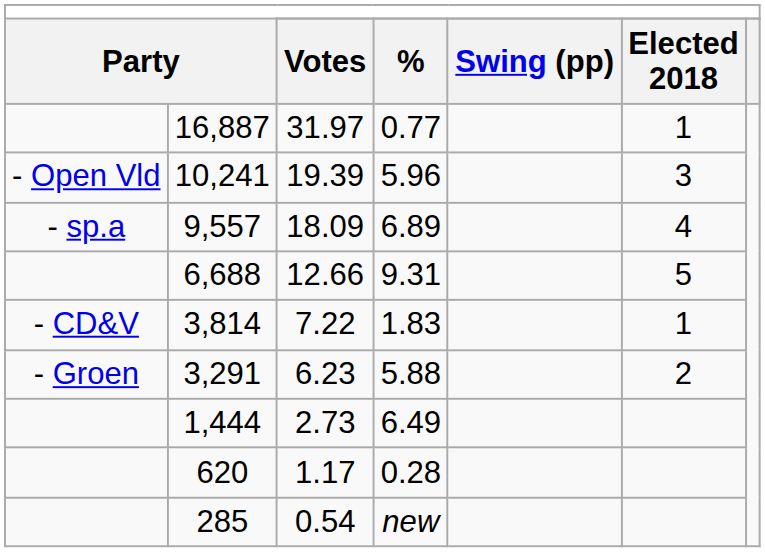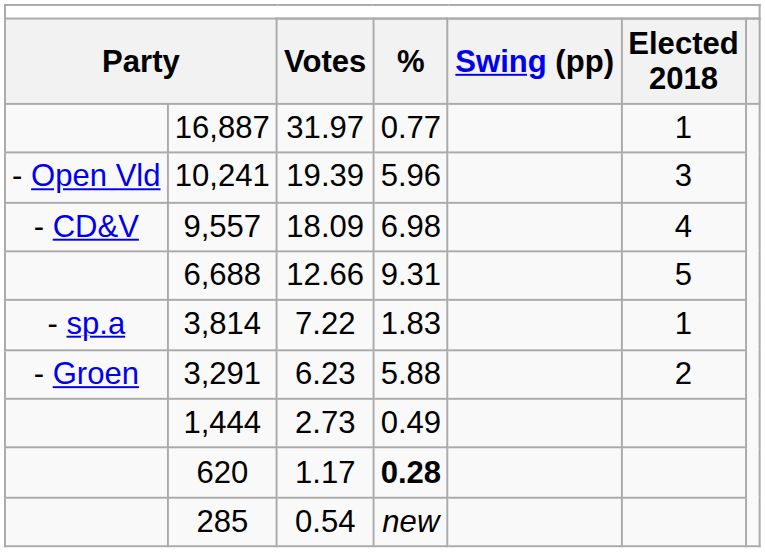 <table class="wikitable sortable" style="text-align:center;">
 <tr>
 <td bgcolor=white colspan=11></td>
 </tr>
 <tr style="text-align:right; background-color:#E9E9E9; text-align:center">
 <th rowspan="2" colspan="2">Party</th>
 </tr>
 <tr style="text-align:right; background-color:#E9E9E9; text-align:center">
 <th data-sort-type="number">Votes</th>
 <th data-sort-type="number">%</th>
 <th data-sort-type="number"><a href='#'>Swing</a> (pp)</th>
 <th data-sort-type="number">Elected<br>2018</th>
 <th data-sort-type="number"></th>
 </tr>
 <tr>
 <td></td>
 <td>16,887</td>
 <td>31.97</td>
 <td>0.77</td>
 <td></td>
 <td>1</td>
 </tr>
 <tr>
 <td> - <a href='#'>Open Vld</a></td>
 <td>10,241</td>
 <td>19.39</td>
 <td>5.96</td>
 <td></td>
 <td>3</td>
 </tr>
 <tr>
-<td> - <a href='#'>sp.a</a></td>
+<td> - <a href='#'>CD&V</a></td>
 <td>9,557</td>
 <td>18.09</td>
-<td>6.89</td>
+<td>6.98</td>
 <td></td>
 <td>4</td>
 </tr>
 <tr>
 <td></td>
 <td>6,688</td>
 <td>12.66</td>
 <td>9.31</td>
 <td></td>
 <td>5</td>
 </tr>
 <tr>
-<td> - <a href='#'>CD&V</a></td>
+<td> - <a href='#'>sp.a</a></td>
 <td>3,814</td>
 <td>7.22</td>
 <td>1.83</td>
 <td></td>
 <td>1</td>
 </tr>
 <tr>
 <td> - <a href='#'>Groen</a></td>
 <td>3,291</td>
 <td>6.23</td>
 <td>5.88</td>
 <td></td>
 <td>2</td>
 </tr>
 <tr>
 <td></td>
 <td>1,444</td>
 <td>2.73</td>
-<td>6.49</td>
+<td>0.49</td>
 <td></td>
 <td></td>
 </tr>
 <tr>
 <td></td>
 <td>620</td>
 <td>1.17</td>
-<td>0.28</td>
+<td><strong>0.28</strong></td>
 <td></td>
 <td></td>
 </tr>
 <tr>
 <td></td>
 <td>285</td>
 <td>0.54</td>
 <td><em>new</em></td>
 <td></td>
 <td></td>
 </tr>
 </table>
